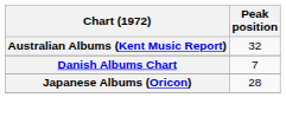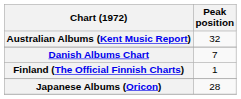 <table class="wikitable sortable plainrowheaders">
 <tr>
 <th>Chart (1972)</th>
 <th>Peak<br>position</th>
 </tr>
 <tr>
 <th scope="row">Australian Albums (<a href='#'>Kent Music Report</a>)</th>
 <td align="center">32</td>
 </tr>
 <tr>
 </tr>
 <tr>
 <th scope="row"><a href='#'>Danish Albums Chart</a></th>
 <td align="center">7</td>
 </tr>
 <tr>
+<th scope="row">Finland (<a href='#'>The Official Finnish Charts</a>)</th>
+<td align="center">1</td>
+</tr>
+<tr>
 </tr>
 <tr>
 <th scope="row">Japanese Albums (<a href='#'>Oricon</a>)</th>
 <td align="center">28</td>
 </tr>
 <tr>
 </tr>
 <tr>
 </tr>
 <tr>
 </tr>
 </table>
